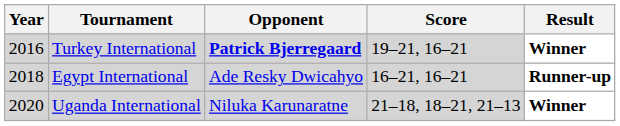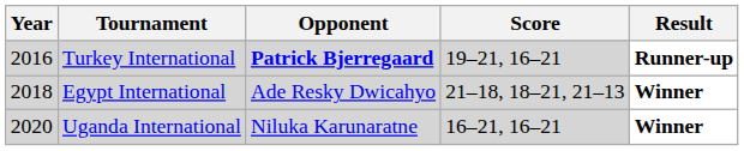 <table class="sortable wikitable" style="font-size: 90%;">
 <tr>
 <th>Year</th>
 <th>Tournament</th>
 <th>Opponent</th>
 <th>Score</th>
 <th>Result</th>
 </tr>
 <tr style="background:#D5D5D5">
 <td align="center">2016</td>
 <td align="left"><a href='#'>Turkey International</a></td>
 <td align="left"><strong> <a href='#'>Patrick Bjerregaard</a></strong></td>
 <td align="left">19–21, 16–21</td>
-<td style="text-align:left; background:white"> <strong>Winner</strong></td>
+<td style="text-align:left; background:white"> <strong>Runner-up</strong></td>
 </tr>
 <tr style="background:#D5D5D5">
 <td align="center">2018</td>
 <td align="left"><a href='#'>Egypt International</a></td>
 <td align="left"> <a href='#'>Ade Resky Dwicahyo</a></td>
-<td align="left">16–21, 16–21</td>
-<td style="text-align:left; background:white"> <strong>Runner-up</strong></td>
+<td align="left">21–18, 18–21, 21–13</td>
+<td style="text-align:left; background:white"> <strong>Winner</strong></td>
 </tr>
 <tr style="background:#D5D5D5">
 <td align="center">2020</td>
 <td align="left"><a href='#'>Uganda International</a></td>
 <td align="left"> <a href='#'>Niluka Karunaratne</a></td>
-<td align="left">21–18, 18–21, 21–13</td>
+<td align="left">16–21, 16–21</td>
 <td style="text-align:left; background:white"> <strong>Winner</strong></td>
 </tr>
 </table>
